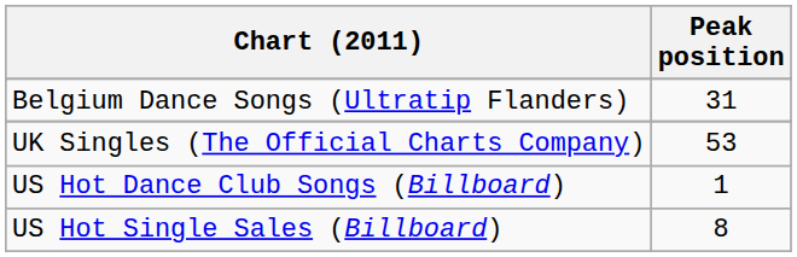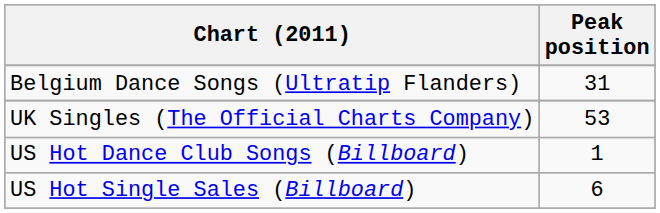 <table class="wikitable sortable">
 <tr>
 <th scope="col">Chart (2011)</th>
 <th scope="col">Peak<br>position</th>
 </tr>
 <tr>
 </tr>
 <tr>
 <td>Belgium Dance Songs (<a href='#'>Ultratip</a> Flanders)</td>
 <td align="center">31</td>
 </tr>
 <tr>
 </tr>
 <tr>
 </tr>
 <tr>
 </tr>
 <tr>
 <td>UK Singles (<a href='#'>The Official Charts Company</a>)</td>
 <td align="center">53</td>
 </tr>
 <tr>
 <td>US <a href='#'>Hot Dance Club Songs</a> (<em><a href='#'>Billboard</a></em>)</td>
 <td align="center">1</td>
 </tr>
 <tr>
 <td>US <a href='#'>Hot Single Sales</a> (<em><a href='#'>Billboard</a></em>)</td>
-<td align="center">8</td>
+<td align="center">6</td>
 </tr>
 </table>
